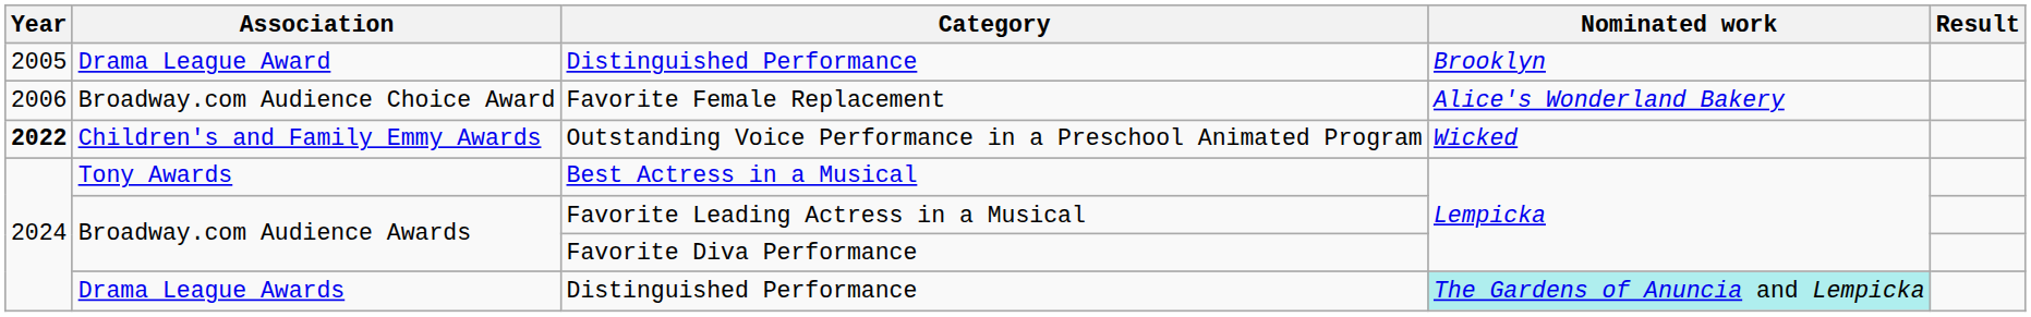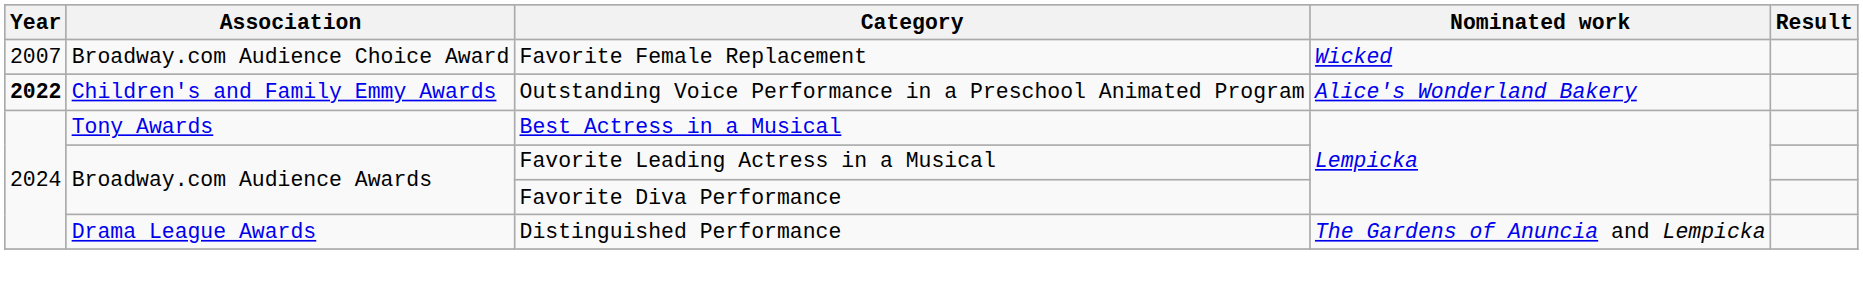 <table class="wikitable sortable">
 <tr>
 <th>Year</th>
 <th>Association</th>
 <th>Category</th>
 <th>Nominated work</th>
 <th>Result</th>
 </tr>
 <tr>
-<td>2005</td>
-<td><a href='#'>Drama League Award</a></td>
-<td><a href='#'>Distinguished Performance</a></td>
-<td><em><a href='#'>Brooklyn</a></em></td>
-<td></td>
-</tr>
-<tr>
-<td>2006</td>
+<td>2007</td>
 <td>Broadway.com Audience Choice Award</td>
 <td>Favorite Female Replacement</td>
-<td><em><a href='#'>Alice's Wonderland Bakery</a></em></td>
+<td><em><a href='#'>Wicked</a></em></td>
 <td></td>
 </tr>
 <tr>
 <td><strong>2022</strong></td>
 <td><a href='#'>Children's and Family Emmy Awards</a></td>
 <td>Outstanding Voice Performance in a Preschool Animated Program</td>
-<td><em><a href='#'>Wicked</a></em></td>
+<td><em><a href='#'>Alice's Wonderland Bakery</a></em></td>
 <td></td>
 </tr>
 <tr>
 <td rowspan="4">2024</td>
 <td><a href='#'>Tony Awards</a></td>
 <td><a href='#'>Best Actress in a Musical</a></td>
 <td rowspan="3"><em><a href='#'>Lempicka</a></em></td>
 <td></td>
 </tr>
 <tr>
 <td rowspan="2">Broadway.com Audience Awards</td>
 <td>Favorite Leading Actress in a Musical</td>
 <td></td>
 </tr>
 <tr>
 <td>Favorite Diva Performance</td>
 <td></td>
 </tr>
 <tr>
 <td><a href='#'>Drama League Awards</a></td>
 <td>Distinguished Performance</td>
-<td style="background: paleturquoise;"><em><a href='#'>The Gardens of Anuncia</a></em> and <em>Lempicka</em></td>
+<td><em><a href='#'>The Gardens of Anuncia</a></em> and <em>Lempicka</em></td>
 <td></td>
 </tr>
 </table>
